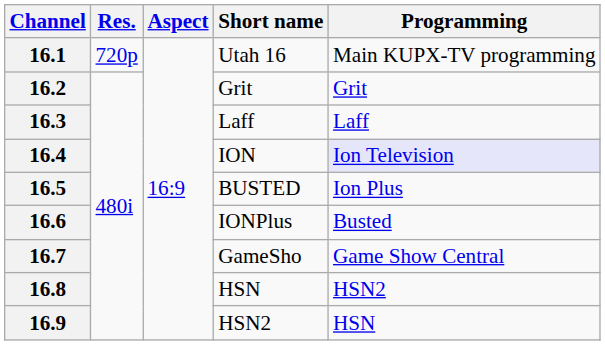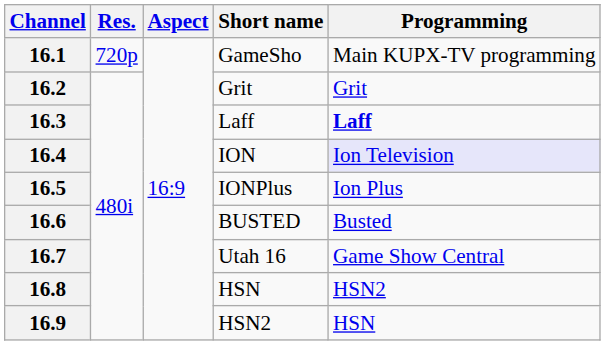 <table class="wikitable">
 <tr>
 <th scope="col"><a href='#'>Channel</a></th>
 <th scope="col"><a href='#'>Res.</a></th>
 <th scope="col"><a href='#'>Aspect</a></th>
 <th scope="col">Short name</th>
 <th scope="col">Programming</th>
 </tr>
 <tr>
 <th scope="row">16.1</th>
 <td><a href='#'>720p</a></td>
 <td rowspan="9"><a href='#'>16:9</a></td>
-<td>Utah 16</td>
+<td>GameSho</td>
 <td>Main KUPX-TV programming</td>
 </tr>
 <tr>
 <th scope="row">16.2</th>
 <td rowspan="8"><a href='#'>480i</a></td>
 <td>Grit</td>
 <td><a href='#'>Grit</a></td>
 </tr>
 <tr>
 <th scope="row">16.3</th>
 <td>Laff</td>
-<td><a href='#'>Laff</a></td>
+<td><strong><a href='#'>Laff</a></strong></td>
 </tr>
 <tr>
 <th scope="row">16.4</th>
 <td>ION</td>
 <td style="background: lavender;"><a href='#'>Ion Television</a></td>
 </tr>
 <tr>
 <th scope="row">16.5</th>
-<td>BUSTED</td>
+<td>IONPlus</td>
 <td><a href='#'>Ion Plus</a></td>
 </tr>
 <tr>
 <th scope="row">16.6</th>
-<td>IONPlus</td>
+<td>BUSTED</td>
 <td><a href='#'>Busted</a></td>
 </tr>
 <tr>
 <th scope="row">16.7</th>
-<td>GameSho</td>
+<td>Utah 16</td>
 <td><a href='#'>Game Show Central</a></td>
 </tr>
 <tr>
 <th scope="row">16.8</th>
 <td>HSN</td>
 <td><a href='#'>HSN2</a></td>
 </tr>
 <tr>
 <th scope="row">16.9</th>
 <td>HSN2</td>
 <td><a href='#'>HSN</a></td>
 </tr>
 </table>
